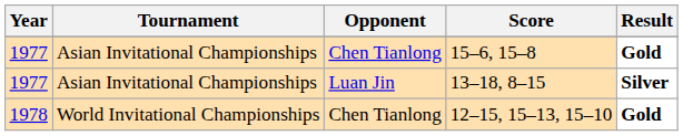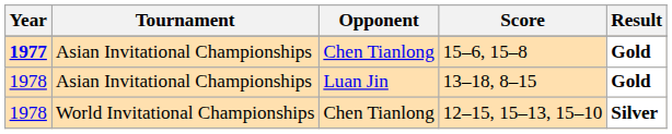 <table class="sortable wikitable" style="font-size:90%;">
 <tr>
 <th>Year</th>
 <th>Tournament</th>
 <th>Opponent</th>
 <th>Score</th>
 <th>Result</th>
 </tr>
 <tr>
 </tr>
 <tr style="background:#FFE0AF">
-<td align="center"><a href='#'>1977</a></td>
+<td align="center"><strong><a href='#'>1977</a></strong></td>
 <td align="left">Asian Invitational Championships</td>
 <td align="left"> <a href='#'>Chen Tianlong</a></td>
 <td align="left">15–6, 15–8</td>
 <td style="text-align:left; background:white"> <strong>Gold</strong></td>
 </tr>
 <tr style="background:#FFE0AF">
-<td align="center"><a href='#'>1977</a></td>
+<td align="center"><a href='#'>1978</a></td>
 <td align="left">Asian Invitational Championships</td>
 <td align="left"> <a href='#'>Luan Jin</a></td>
 <td align="left">13–18, 8–15</td>
-<td style="text-align:left; background:white"> <strong>Silver</strong></td>
+<td style="text-align:left; background:white"> <strong>Gold</strong></td>
 </tr>
 <tr style="background:#FFE0AF">
 <td align="center"><a href='#'>1978</a></td>
 <td align="left">World Invitational Championships</td>
 <td align="left"> Chen Tianlong</td>
 <td align="left">12–15, 15–13, 15–10</td>
-<td style="text-align:left; background:white"> <strong>Gold</strong></td>
+<td style="text-align:left; background:white"> <strong>Silver</strong></td>
 </tr>
 </table>
